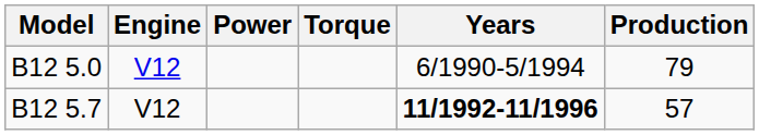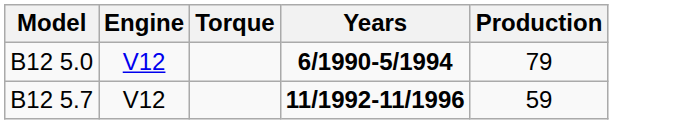 <table class="wikitable sortable" style="text-align: center;">
 <tr style="vertical-align:middle;">
 <th>Model</th>
 <th>Engine</th>
-<th>Power</th>
 <th>Torque</th>
 <th>Years</th>
 <th>Production</th>
 </tr>
 <tr>
 <td>B12 5.0</td>
 <td><a href='#'>V12</a></td>
 <td></td>
-<td></td>
-<td>6/1990-5/1994</td>
+<td><strong>6/1990-5/1994</strong></td>
 <td>79</td>
 </tr>
 <tr>
 <td>B12 5.7</td>
 <td>V12</td>
 <td></td>
-<td></td>
 <td><strong>11/1992-11/1996</strong></td>
-<td>57</td>
+<td>59</td>
 </tr>
 </table>
